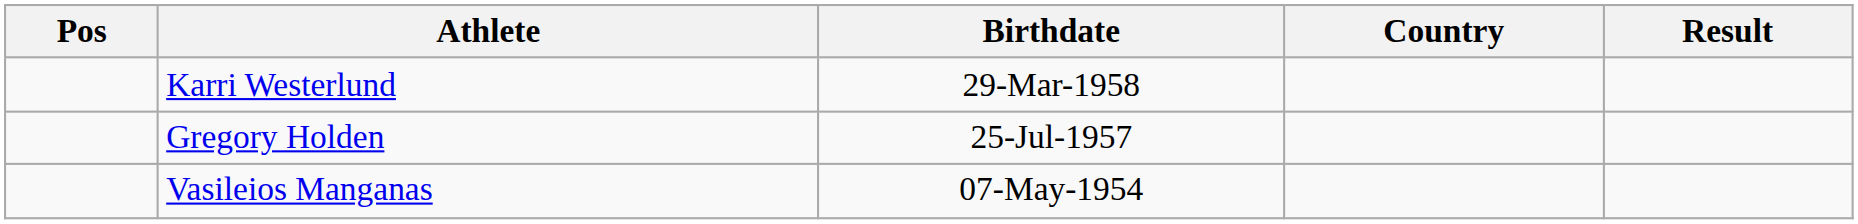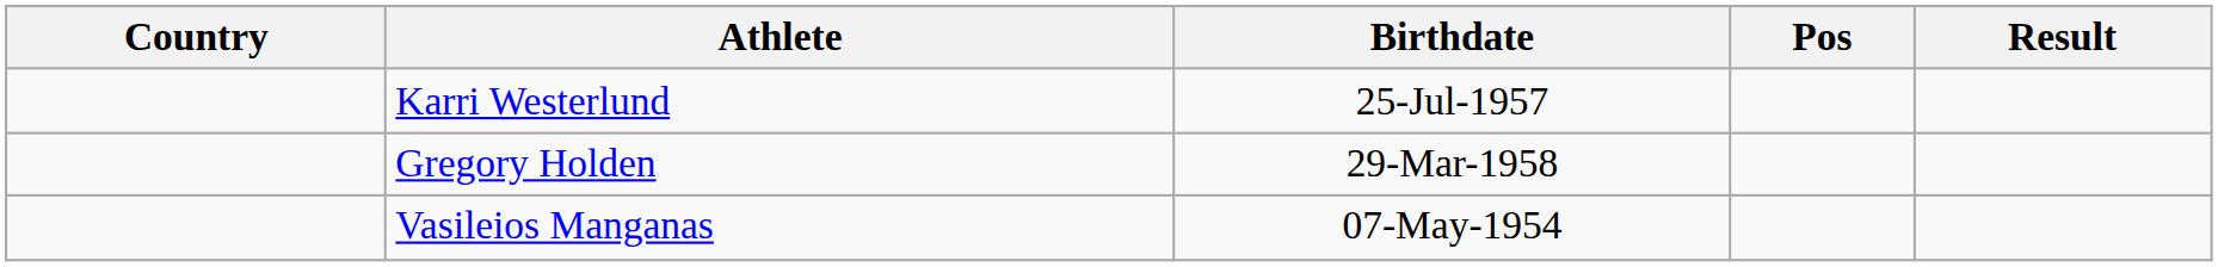 <table class="wikitable"  style="text-align:center; width:70%;">
 <tr>
-<th>Pos</th>
+<th>Country</th>
 <th>Athlete</th>
 <th>Birthdate</th>
-<th>Country</th>
+<th>Pos</th>
 <th>Result</th>
 </tr>
 <tr>
+<td align=left></td>
+<td align=left><a href='#'>Karri Westerlund</a></td>
+<td>25-Jul-1957</td>
 <td align=center></td>
-<td align=left><a href='#'>Karri Westerlund</a></td>
-<td>29-Mar-1958</td>
-<td align=left></td>
 <td></td>
 </tr>
 <tr>
+<td align=left></td>
+<td align=left><a href='#'>Gregory Holden</a></td>
+<td>29-Mar-1958</td>
 <td align=center></td>
-<td align=left><a href='#'>Gregory Holden</a></td>
-<td>25-Jul-1957</td>
-<td align=left></td>
 <td></td>
 </tr>
 <tr>
-<td align=center></td>
+<td align=left></td>
 <td align=left><a href='#'>Vasileios Manganas</a></td>
 <td>07-May-1954</td>
-<td align=left></td>
+<td align=center></td>
 <td></td>
 </tr>
 </table>
